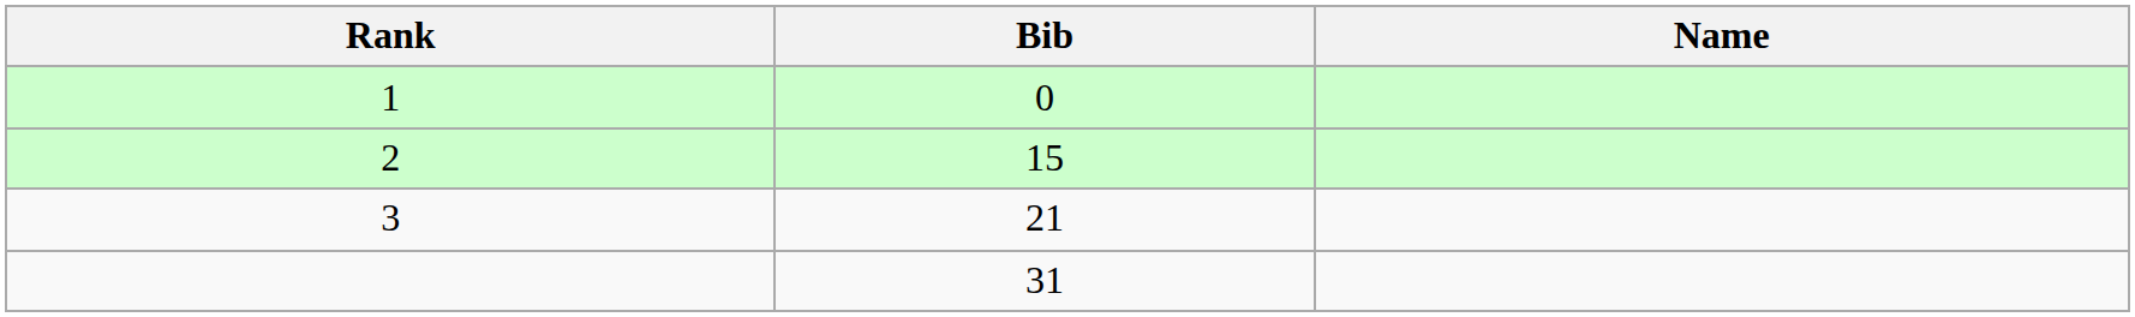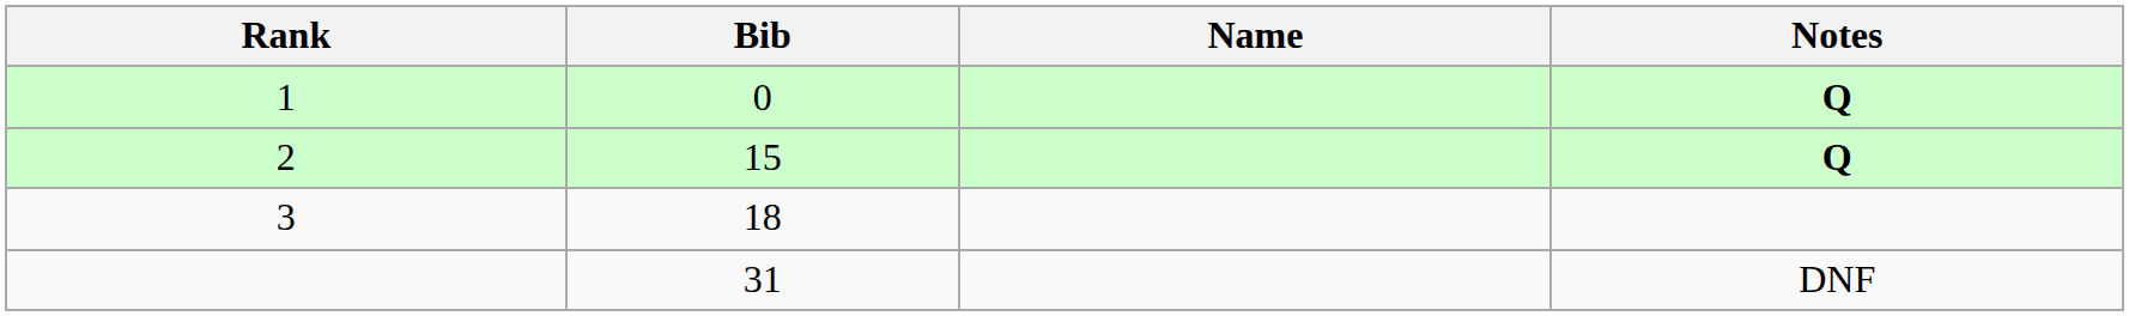 <table class="wikitable" style="text-align:center;" width=70%>
 <tr>
 <th>Rank</th>
 <th>Bib</th>
 <th>Name</th>
+<th>Notes</th>
 </tr>
 <tr bgcolor="#ccffcc">
 <td>1</td>
 <td>0</td>
 <td align=left></td>
+<td><strong>Q</strong></td>
 </tr>
 <tr bgcolor="#ccffcc">
 <td>2</td>
 <td>15</td>
 <td align=left></td>
+<td><strong>Q</strong></td>
 </tr>
 <tr>
 <td>3</td>
-<td>21</td>
+<td>18</td>
 <td align=left></td>
+<td></td>
 </tr>
 <tr>
 <td></td>
 <td>31</td>
 <td align=left></td>
+<td>DNF</td>
 </tr>
 </table>
